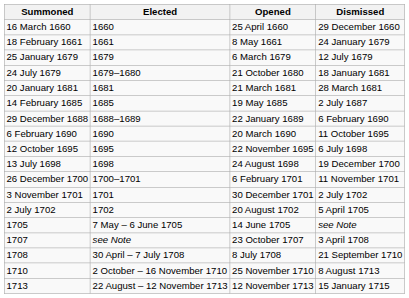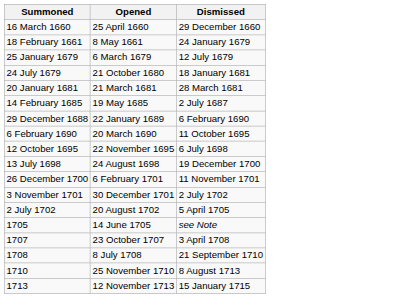 <table class="wikitable">
 <tr>
 <th>Summoned</th>
-<th>Elected</th>
 <th>Opened</th>
 <th>Dismissed</th>
 </tr>
 <tr>
 <td>16 March 1660</td>
-<td>1660</td>
 <td>25 April 1660</td>
 <td>29 December 1660</td>
 </tr>
 <tr>
 <td>18 February 1661</td>
-<td>1661</td>
 <td>8 May 1661</td>
 <td>24 January 1679</td>
 </tr>
 <tr>
 <td>25 January 1679</td>
-<td>1679</td>
 <td>6 March 1679</td>
 <td>12 July 1679</td>
 </tr>
 <tr>
 <td>24 July 1679</td>
-<td>1679–1680</td>
 <td>21 October 1680</td>
 <td>18 January 1681</td>
 </tr>
 <tr>
 <td>20 January 1681</td>
-<td>1681</td>
 <td>21 March 1681</td>
 <td>28 March 1681</td>
 </tr>
 <tr>
 <td>14 February 1685</td>
-<td>1685</td>
 <td>19 May 1685</td>
 <td>2 July 1687</td>
 </tr>
 <tr>
 <td>29 December 1688</td>
-<td>1688–1689</td>
 <td>22 January 1689</td>
 <td>6 February 1690</td>
 </tr>
 <tr>
 <td>6 February 1690</td>
-<td>1690</td>
 <td>20 March 1690</td>
 <td>11 October 1695</td>
 </tr>
 <tr>
 <td>12 October 1695</td>
-<td>1695</td>
 <td>22 November 1695</td>
 <td>6 July 1698</td>
 </tr>
 <tr>
 <td>13 July 1698</td>
-<td>1698</td>
 <td>24 August 1698</td>
 <td>19 December 1700</td>
 </tr>
 <tr>
 <td>26 December 1700</td>
-<td>1700–1701</td>
 <td>6 February 1701</td>
 <td>11 November 1701</td>
 </tr>
 <tr>
 <td>3 November 1701</td>
-<td>1701</td>
 <td>30 December 1701</td>
 <td>2 July 1702</td>
 </tr>
 <tr>
 <td>2 July 1702</td>
-<td>1702</td>
 <td>20 August 1702</td>
 <td>5 April 1705</td>
 </tr>
 <tr>
 <td>1705</td>
-<td>7 May – 6 June 1705</td>
 <td>14 June 1705</td>
 <td><em>see Note</em></td>
 </tr>
 <tr>
 <td>1707</td>
-<td><em>see Note</em></td>
 <td>23 October 1707</td>
 <td>3 April 1708</td>
 </tr>
 <tr>
 <td>1708</td>
-<td>30 April – 7 July 1708</td>
 <td>8 July 1708</td>
 <td>21 September 1710</td>
 </tr>
 <tr>
 <td>1710</td>
-<td>2 October – 16 November 1710</td>
 <td>25 November 1710</td>
 <td>8 August 1713</td>
 </tr>
 <tr>
 <td>1713</td>
-<td>22 August – 12 November 1713</td>
 <td>12 November 1713</td>
 <td>15 January 1715</td>
 </tr>
 </table>
